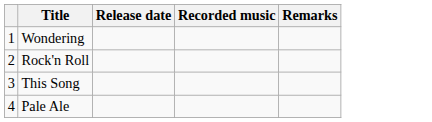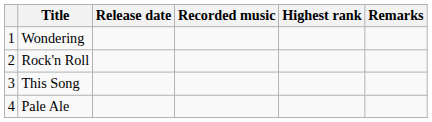 <table class="wikitable">
 <tr>
 <th></th>
 <th>Title</th>
 <th>Release date</th>
 <th>Recorded music</th>
+<th>Highest rank</th>
 <th>Remarks</th>
 </tr>
 <tr>
 <td>1</td>
 <td>Wondering</td>
+<td></td>
 <td></td>
 <td></td>
 <td></td>
 </tr>
 <tr>
 <td>2</td>
 <td>Rock'n Roll</td>
 <td></td>
 <td></td>
 <td></td>
+<td></td>
 </tr>
 <tr>
 <td>3</td>
 <td>This Song</td>
+<td></td>
 <td></td>
 <td></td>
 <td></td>
 </tr>
 <tr>
 <td>4</td>
 <td>Pale Ale</td>
 <td></td>
 <td></td>
 <td></td>
+<td></td>
 </tr>
 </table>
